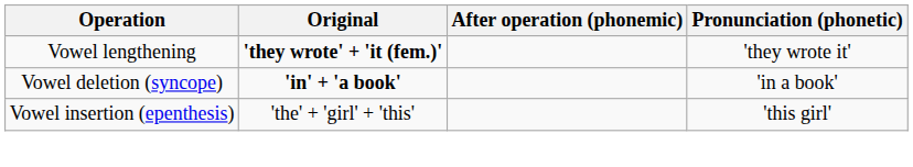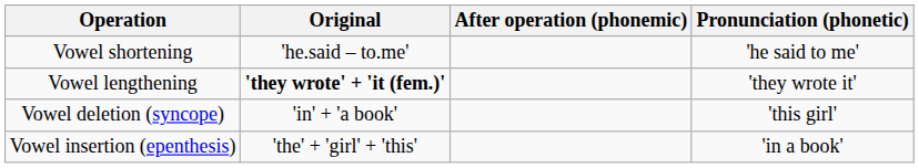 <table class="wikitable" style="text-align: center;">
 <tr>
 <th>Operation</th>
 <th>Original</th>
 <th>After operation (phonemic)</th>
 <th>Pronunciation (phonetic)</th>
+</tr>
+<tr>
+<td>Vowel shortening</td>
+<td> 'he.said – to.me'</td>
+<td></td>
+<td> 'he said to me'</td>
 </tr>
 <tr>
 <td>Vowel lengthening</td>
 <td><strong> 'they wrote' +   'it (fem.)'</strong></td>
 <td></td>
 <td> 'they wrote it'</td>
 </tr>
 <tr>
 <td>Vowel deletion (<a href='#'>syncope</a>)</td>
-<td><strong> 'in' +  'a book'</strong></td>
+<td> 'in' +  'a book'</td>
 <td></td>
-<td> 'in a book'</td>
+<td> 'this girl'</td>
 </tr>
 <tr>
 <td>Vowel insertion (<a href='#'>epenthesis</a>)</td>
 <td> 'the' +  'girl' +  'this'</td>
 <td></td>
-<td> 'this girl'</td>
+<td> 'in a book'</td>
 </tr>
 </table>
